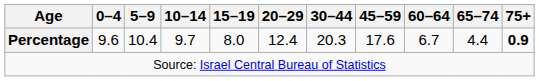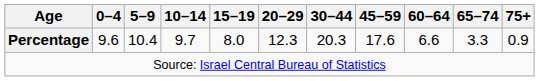 <table class="wikitable" style="margin-left: auto; margin-right: auto;">
 <tr>
 <th>Age</th>
 <th>0–4</th>
 <th>5–9</th>
 <th>10–14</th>
 <th>15–19</th>
 <th>20–29</th>
 <th>30–44</th>
 <th>45–59</th>
 <th>60–64</th>
 <th>65–74</th>
 <th>75+</th>
 </tr>
 <tr align="center">
 <th>Percentage</th>
 <td>9.6</td>
 <td>10.4</td>
 <td>9.7</td>
 <td>8.0</td>
-<td>12.4</td>
+<td>12.3</td>
 <td>20.3</td>
 <td>17.6</td>
-<td>6.7</td>
-<td>4.4</td>
-<td><strong>0.9</strong></td>
+<td>6.6</td>
+<td>3.3</td>
+<td>0.9</td>
 </tr>
 <tr align="center">
 <td colspan="11"><small>Source: <a href='#'>Israel Central Bureau of Statistics</a></small></td>
 </tr>
 </table>
